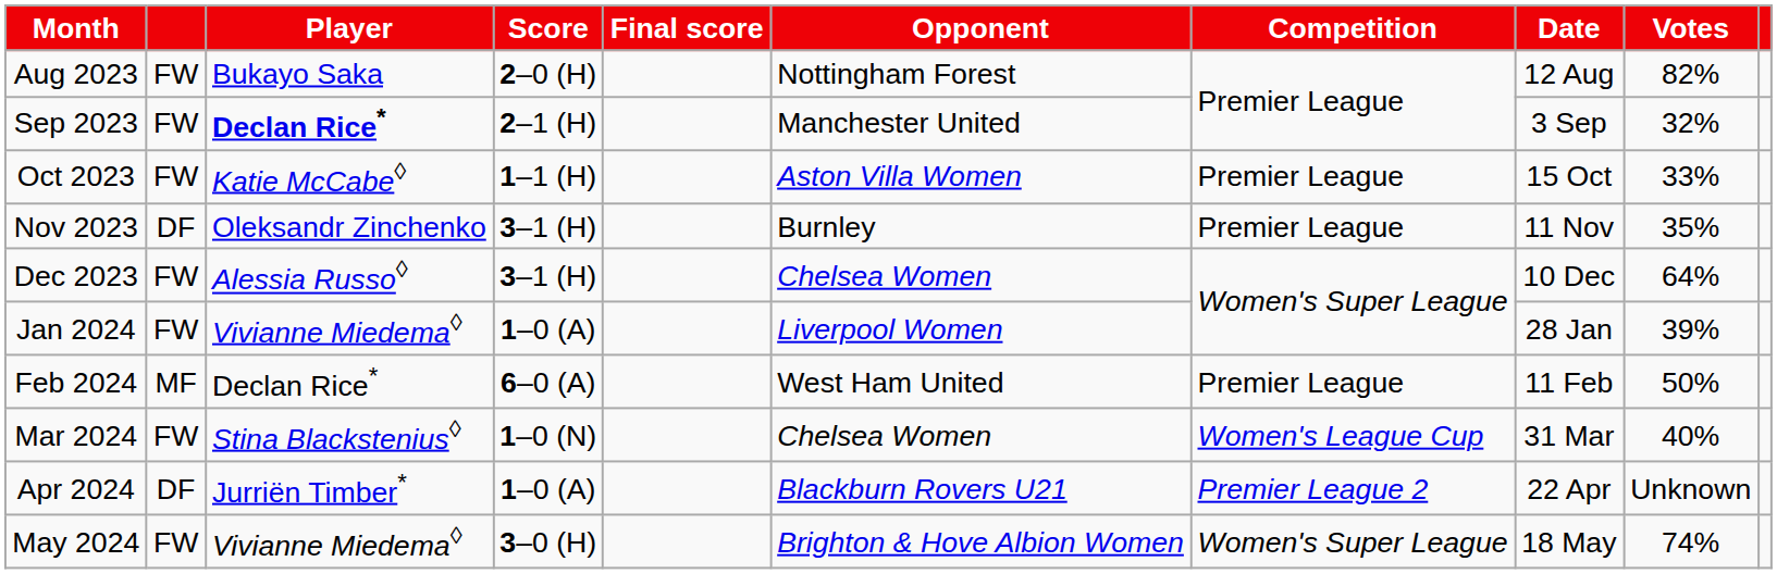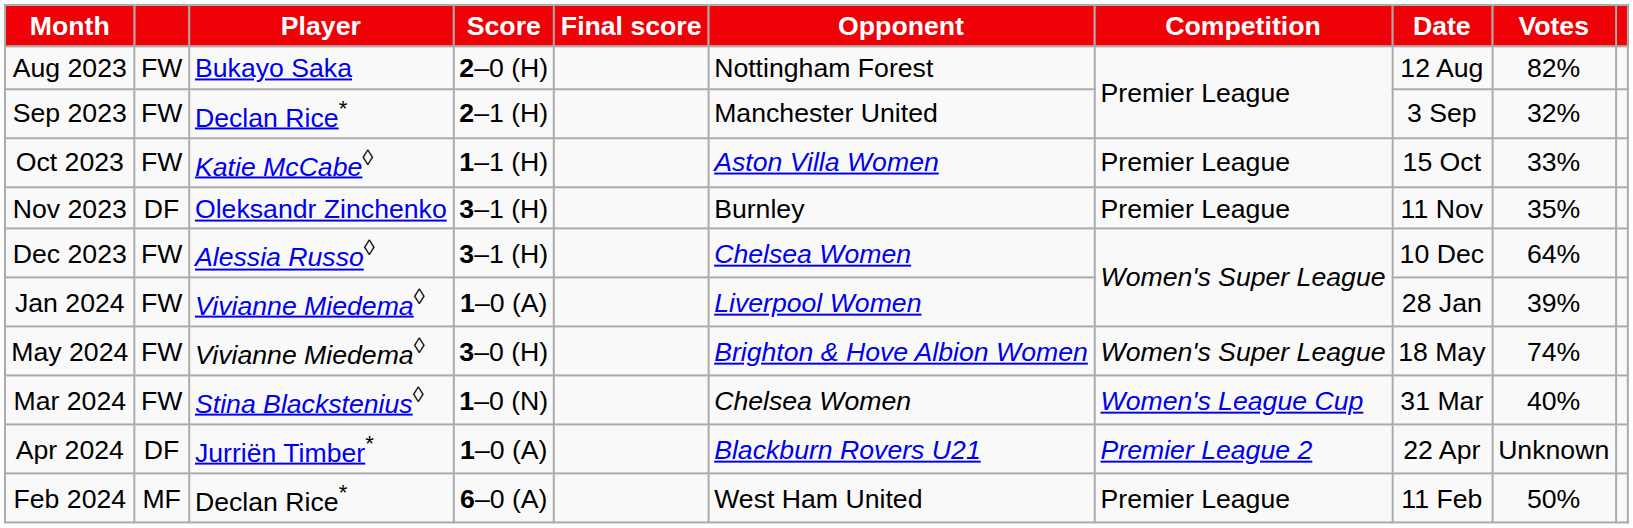 <table class="wikitable" style="text-align:center; font-size:85%;">
 <tr>
 <th style="background-color:#ee0107; color:#ffffff;">Month</th>
 <th style="background-color:#ee0107; color:#ffffff;"></th>
 <th style="background-color:#ee0107; color:#ffffff;">Player</th>
 <th style="background-color:#ee0107; color:#ffffff;">Score</th>
 <th style="background-color:#ee0107; color:#ffffff;">Final score</th>
 <th style="background-color:#ee0107; color:#ffffff;">Opponent</th>
 <th style="background-color:#ee0107; color:#ffffff;">Competition</th>
 <th style="background-color:#ee0107; color:#ffffff;">Date</th>
 <th style="background-color:#ee0107; color:#ffffff;">Votes</th>
 <th style="background-color:#ee0107; color:#ffffff;"></th>
 </tr>
 <tr>
 <td>Aug 2023</td>
 <td>FW</td>
 <td style="text-align:left;"> <a href='#'>Bukayo Saka</a></td>
 <td><strong>2</strong>–0 (H)</td>
 <td></td>
 <td style="text-align:left;">Nottingham Forest</td>
 <td rowspan="2" style="text-align:left;">Premier League</td>
 <td>12 Aug</td>
 <td>82%</td>
 <td></td>
 </tr>
 <tr>
 <td>Sep 2023</td>
 <td>FW</td>
-<td style="text-align:left;"><strong> <a href='#'>Declan Rice</a><sup>*</sup></strong></td>
+<td style="text-align:left;"> <a href='#'>Declan Rice</a><sup>*</sup></td>
 <td><strong>2</strong>–1 (H)</td>
 <td></td>
 <td style="text-align:left;">Manchester United</td>
 <td>3 Sep</td>
 <td>32%</td>
 <td></td>
 </tr>
 <tr>
 <td>Oct 2023</td>
 <td>FW</td>
 <td style="text-align:left;"> <em><a href='#'>Katie McCabe</a></em><sup>◊</sup></td>
 <td><strong>1</strong>–1 (H)</td>
 <td></td>
 <td style="text-align:left;"><em><a href='#'>Aston Villa Women</a></em></td>
 <td style="text-align:left;">Premier League</td>
 <td>15 Oct</td>
 <td>33%</td>
 <td></td>
 </tr>
 <tr>
 <td>Nov 2023</td>
 <td>DF</td>
 <td style="text-align:left;"> <a href='#'>Oleksandr Zinchenko</a></td>
 <td><strong>3</strong>–1 (H)</td>
 <td></td>
 <td style="text-align:left;">Burnley</td>
 <td style="text-align:left;">Premier League</td>
 <td>11 Nov</td>
 <td>35%</td>
 <td></td>
 </tr>
 <tr>
 <td>Dec 2023</td>
 <td>FW</td>
 <td style="text-align:left;"> <em><a href='#'>Alessia Russo</a></em><sup>◊</sup></td>
 <td><strong>3</strong>–1 (H)</td>
 <td></td>
 <td style="text-align:left;"><em><a href='#'>Chelsea Women</a></em></td>
 <td rowspan="2" style="text-align:left;"><em>Women's Super League</em></td>
 <td>10 Dec</td>
 <td>64%</td>
 <td></td>
 </tr>
 <tr>
 <td>Jan 2024</td>
 <td>FW</td>
 <td style="text-align:left;"> <em><a href='#'>Vivianne Miedema</a></em><sup>◊</sup></td>
 <td><strong>1</strong>–0 (A)</td>
 <td></td>
 <td style="text-align:left;"><em><a href='#'>Liverpool Women</a></em></td>
 <td>28 Jan</td>
 <td>39%</td>
 <td></td>
 </tr>
 <tr>
-<td>Feb 2024</td>
-<td>MF</td>
-<td style="text-align:left;"> Declan Rice<sup>*</sup></td>
-<td><strong>6</strong>–0 (A)</td>
+<td>May 2024</td>
+<td>FW</td>
+<td style="text-align:left;"> <em>Vivianne Miedema</em><sup>◊</sup></td>
+<td><strong>3</strong>–0 (H)</td>
 <td></td>
-<td style="text-align:left;">West Ham United</td>
-<td style="text-align:left;">Premier League</td>
-<td>11 Feb</td>
-<td>50%</td>
+<td style="text-align:left;"><em><a href='#'>Brighton & Hove Albion Women</a></em></td>
+<td style="text-align:left;"><em>Women's Super League</em></td>
+<td>18 May</td>
+<td>74%</td>
 <td></td>
 </tr>
 <tr>
 <td>Mar 2024</td>
 <td>FW</td>
 <td style="text-align:left;"> <em><a href='#'>Stina Blackstenius</a></em><sup>◊</sup></td>
 <td><strong>1</strong>–0 (N)</td>
 <td></td>
 <td style="text-align:left;"><em>Chelsea Women</em></td>
 <td style="text-align:left;"><em><a href='#'>Women's League Cup</a></em></td>
 <td>31 Mar</td>
 <td>40%</td>
 <td></td>
 </tr>
 <tr>
 <td>Apr 2024</td>
 <td>DF</td>
 <td style="text-align:left;"> <a href='#'>Jurriën Timber</a><sup>*</sup></td>
 <td><strong>1</strong>–0 (A)</td>
 <td></td>
 <td style="text-align:left;"><em><a href='#'>Blackburn Rovers U21</a></em></td>
 <td style="text-align:left;"><em><a href='#'>Premier League 2</a></em></td>
 <td>22 Apr</td>
 <td>Unknown</td>
 <td></td>
 </tr>
 <tr>
-<td>May 2024</td>
-<td>FW</td>
-<td style="text-align:left;"> <em>Vivianne Miedema</em><sup>◊</sup></td>
-<td><strong>3</strong>–0 (H)</td>
+<td>Feb 2024</td>
+<td>MF</td>
+<td style="text-align:left;"> Declan Rice<sup>*</sup></td>
+<td><strong>6</strong>–0 (A)</td>
 <td></td>
-<td style="text-align:left;"><em><a href='#'>Brighton & Hove Albion Women</a></em></td>
-<td style="text-align:left;"><em>Women's Super League</em></td>
-<td>18 May</td>
-<td>74%</td>
+<td style="text-align:left;">West Ham United</td>
+<td style="text-align:left;">Premier League</td>
+<td>11 Feb</td>
+<td>50%</td>
 <td></td>
 </tr>
 </table>
